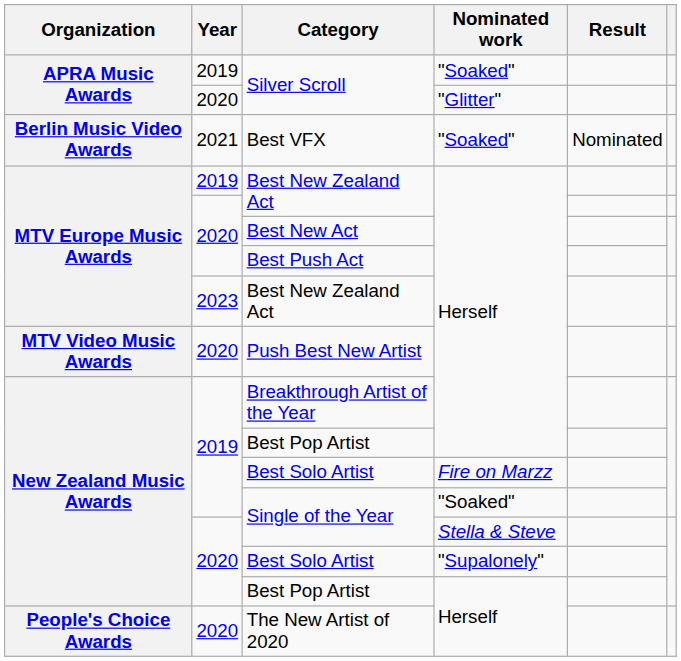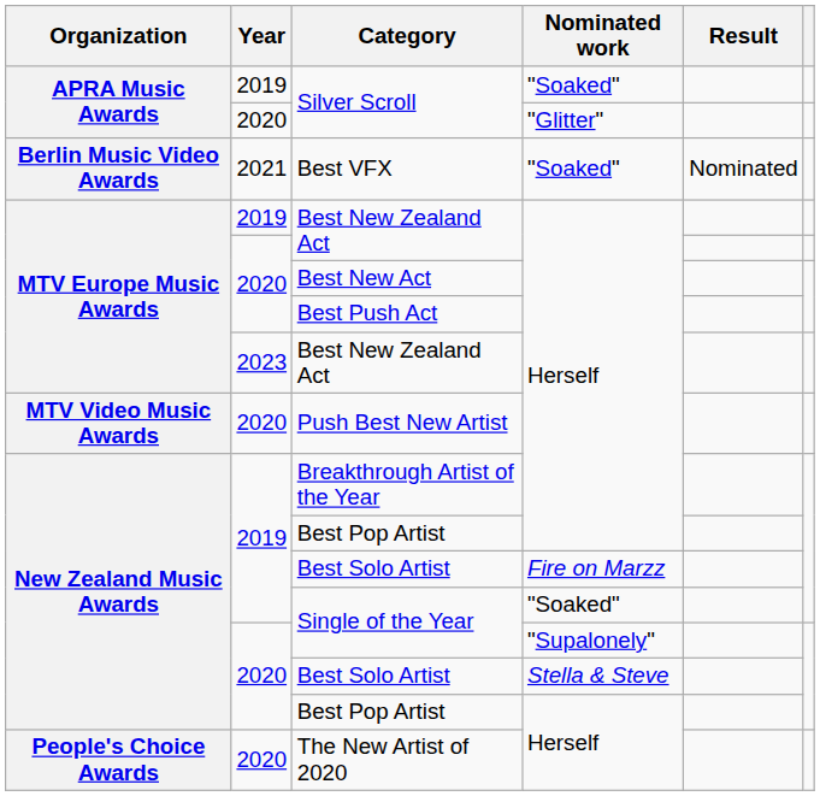 <table class="wikitable sortable plainrowheaders" style="width: 65%;">
 <tr>
 <th scope="col">Organization</th>
 <th scope="col">Year</th>
 <th scope="col">Category</th>
 <th scope="col">Nominated work</th>
 <th scope="col">Result</th>
 <th scope="col" class="unsortable"></th>
 </tr>
 <tr>
 <th rowspan="2" scope="row"><a href='#'>APRA Music Awards</a></th>
 <td>2019</td>
 <td rowspan="2"><a href='#'>Silver Scroll</a></td>
 <td>"<a href='#'>Soaked</a>"</td>
 <td></td>
 <td rowspan="1" style="text-align:centre;"></td>
 </tr>
 <tr>
 <td>2020</td>
 <td>"<a href='#'>Glitter</a>"</td>
 <td></td>
 <td rowspan="1" style="text-align:centre;"></td>
 </tr>
 <tr>
 <th><a href='#'>Berlin Music Video Awards</a></th>
 <td>2021</td>
 <td>Best VFX</td>
 <td>"<a href='#'>Soaked</a>"</td>
 <td>Nominated</td>
 <td></td>
 </tr>
 <tr>
 <th rowspan="5" scope="row"><a href='#'>MTV Europe Music Awards</a></th>
 <td rowspan="1"><a href='#'>2019</a></td>
 <td rowspan="2"><a href='#'>Best New Zealand Act</a></td>
 <td rowspan="8">Herself</td>
 <td></td>
 <td rowspan="1" style="text-align:centre;"></td>
 </tr>
 <tr>
 <td rowspan="3"><a href='#'>2020</a></td>
 <td></td>
 <td style="text-align:centre;"></td>
 </tr>
 <tr>
 <td rowspan="1"><a href='#'>Best New Act</a></td>
 <td></td>
 <td rowspan="2" style="text-align:centre;"></td>
 </tr>
 <tr>
 <td rowspan="1"><a href='#'>Best Push Act</a></td>
 <td></td>
 </tr>
 <tr>
 <td><a href='#'>2023</a></td>
 <td>Best New Zealand Act</td>
 <td></td>
 <td></td>
 </tr>
 <tr>
 <th rowspan="1" scope="row"><a href='#'>MTV Video Music Awards</a></th>
 <td rowspan="1"><a href='#'>2020</a></td>
 <td><a href='#'>Push Best New Artist</a></td>
 <td></td>
 <td rowspan="1" style="text-align:centre;"></td>
 </tr>
 <tr>
 <th rowspan="7" scope="row"><a href='#'>New Zealand Music Awards</a></th>
 <td rowspan="4"><a href='#'>2019</a></td>
 <td rowspan="1"><a href='#'>Breakthrough Artist of the Year</a></td>
 <td></td>
 <td rowspan="4" style="text-align:centre;"></td>
 </tr>
 <tr>
 <td rowspan="1">Best Pop Artist</td>
 <td></td>
 </tr>
 <tr>
 <td><a href='#'>Best Solo Artist</a></td>
 <td><em><a href='#'>Fire on Marzz</a></em></td>
 <td></td>
 </tr>
 <tr>
 <td rowspan="2"><a href='#'>Single of the Year</a></td>
 <td>"Soaked"</td>
 <td></td>
 </tr>
 <tr>
 <td rowspan="3"><a href='#'>2020</a></td>
-<td><em><a href='#'>Stella & Steve</a></em></td>
+<td>"<a href='#'>Supalonely</a>"</td>
 <td></td>
 <td rowspan="3" style="text-align:centre;"></td>
 </tr>
 <tr>
 <td><a href='#'>Best Solo Artist</a></td>
-<td>"<a href='#'>Supalonely</a>"</td>
+<td><em><a href='#'>Stella & Steve</a></em></td>
 <td></td>
 </tr>
 <tr>
 <td rowspan="1">Best Pop Artist</td>
 <td rowspan="2">Herself</td>
 <td></td>
 </tr>
 <tr>
 <th scope="row"><a href='#'>People's Choice Awards</a></th>
 <td><a href='#'>2020</a></td>
 <td>The New Artist of 2020</td>
 <td></td>
 <td style="text-align:centre;"></td>
 </tr>
 </table>
